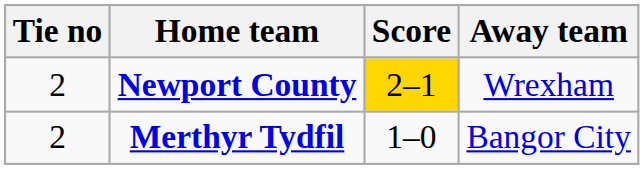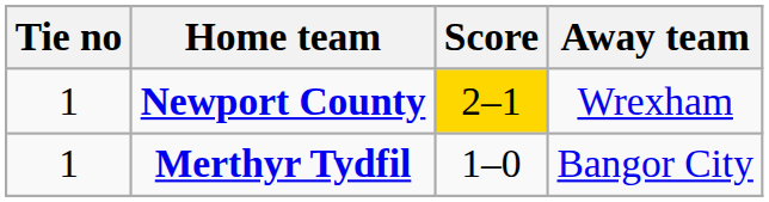 <table class="wikitable" style="text-align: center">
 <tr>
 <th>Tie no</th>
 <th>Home team</th>
 <th>Score</th>
 <th>Away team</th>
 </tr>
 <tr>
-<td>2</td>
+<td>1</td>
 <td><strong><a href='#'>Newport County</a></strong></td>
 <td style="background: gold;">2–1</td>
 <td><a href='#'>Wrexham</a></td>
 </tr>
 <tr>
-<td>2</td>
+<td>1</td>
 <td><strong><a href='#'>Merthyr Tydfil</a></strong></td>
 <td>1–0</td>
 <td><a href='#'>Bangor City</a></td>
 </tr>
 </table>
